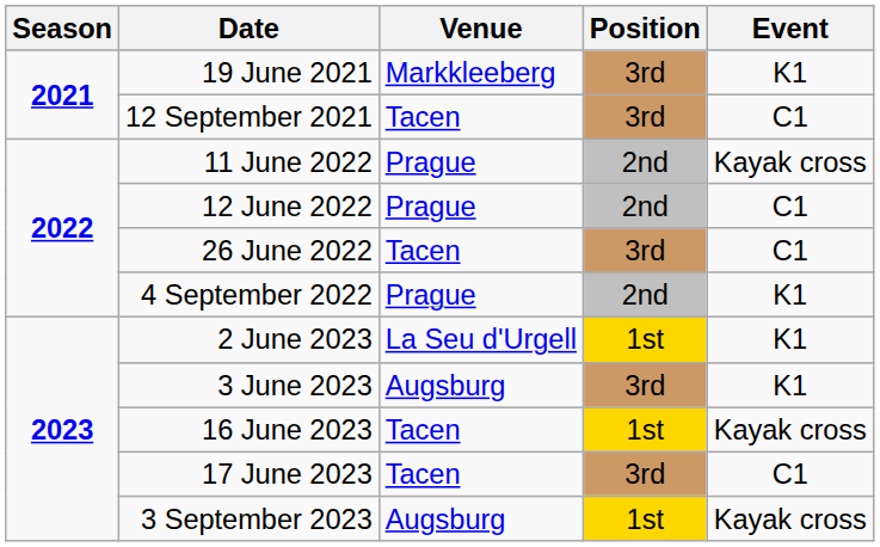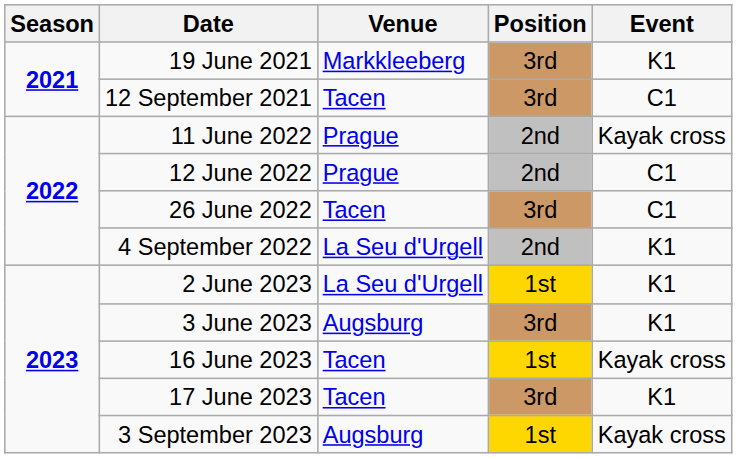 <table class="wikitable" style="text-align:center; font-size:95%;">
 <tr>
 <th>Season</th>
 <th>Date</th>
 <th>Venue</th>
 <th>Position</th>
 <th>Event</th>
 </tr>
 <tr>
 <td rowspan=2><strong><a href='#'>2021</a></strong></td>
 <td align=right>19 June 2021</td>
 <td align=left><a href='#'>Markkleeberg</a></td>
 <td bgcolor=cc9966>3rd</td>
 <td>K1</td>
 </tr>
 <tr>
 <td align=right>12 September 2021</td>
 <td align=left><a href='#'>Tacen</a></td>
 <td bgcolor=cc9966>3rd</td>
 <td>C1</td>
 </tr>
 <tr>
 <td rowspan=4><strong><a href='#'>2022</a></strong></td>
 <td align=right>11 June 2022</td>
 <td align=left><a href='#'>Prague</a></td>
 <td bgcolor=silver>2nd</td>
 <td>Kayak cross</td>
 </tr>
 <tr>
 <td align=right>12 June 2022</td>
 <td align=left><a href='#'>Prague</a></td>
 <td bgcolor=silver>2nd</td>
 <td>C1</td>
 </tr>
 <tr>
 <td align=right>26 June 2022</td>
 <td align=left><a href='#'>Tacen</a></td>
 <td bgcolor=cc9966>3rd</td>
 <td>C1</td>
 </tr>
 <tr>
 <td align=right>4 September 2022</td>
-<td align=left><a href='#'>Prague</a></td>
+<td align=left><a href='#'>La Seu d'Urgell</a></td>
 <td bgcolor=silver>2nd</td>
 <td>K1</td>
 </tr>
 <tr>
 <td rowspan=5><strong><a href='#'>2023</a></strong></td>
 <td align=right>2 June 2023</td>
 <td align=left><a href='#'>La Seu d'Urgell</a></td>
 <td bgcolor=gold>1st</td>
 <td>K1</td>
 </tr>
 <tr>
 <td align=right>3 June 2023</td>
 <td align=left><a href='#'>Augsburg</a></td>
 <td bgcolor=cc9966>3rd</td>
 <td>K1</td>
 </tr>
 <tr>
 <td align=right>16 June 2023</td>
 <td align=left><a href='#'>Tacen</a></td>
 <td bgcolor=gold>1st</td>
 <td>Kayak cross</td>
 </tr>
 <tr>
 <td align=right>17 June 2023</td>
 <td align=left><a href='#'>Tacen</a></td>
 <td bgcolor=cc9966>3rd</td>
-<td>C1</td>
+<td>K1</td>
 </tr>
 <tr>
 <td align=right>3 September 2023</td>
 <td align=left><a href='#'>Augsburg</a></td>
 <td bgcolor=gold>1st</td>
 <td>Kayak cross</td>
 </tr>
 </table>
